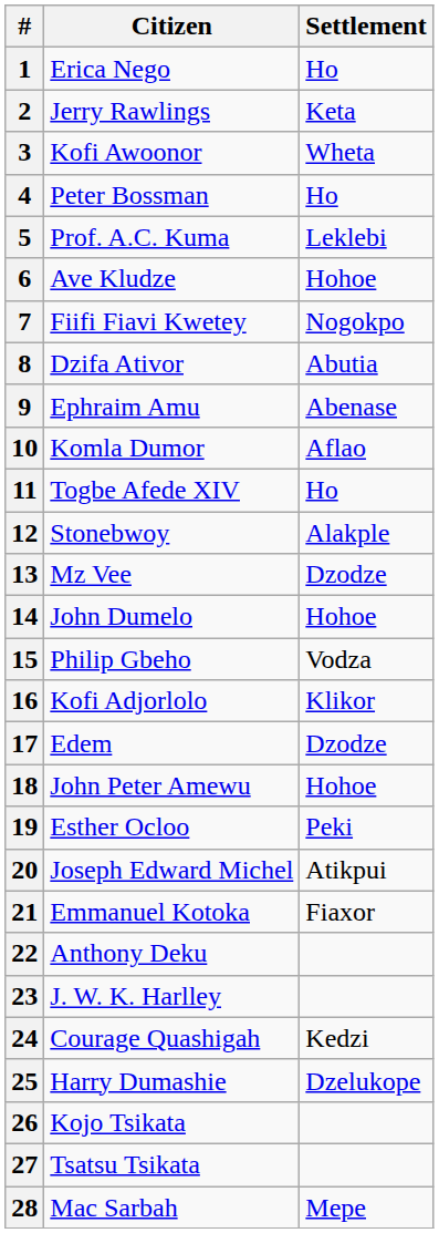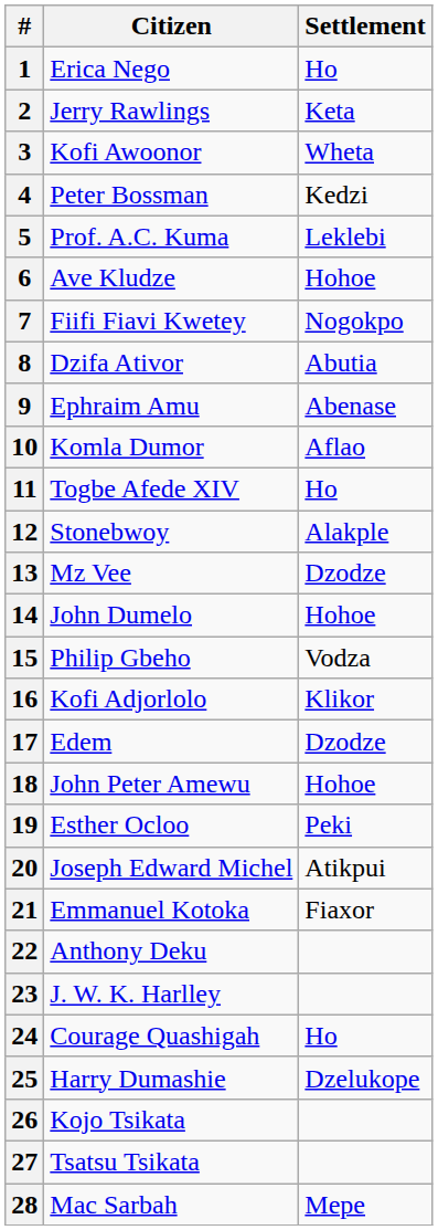 <table class="wikitable">
 <tr>
 <th>#</th>
 <th>Citizen</th>
 <th>Settlement</th>
 </tr>
 <tr>
 <th>1</th>
 <td><a href='#'>Erica Nego</a></td>
 <td><a href='#'>Ho</a></td>
 </tr>
 <tr>
 <th>2</th>
 <td><a href='#'>Jerry Rawlings</a></td>
 <td><a href='#'>Keta</a></td>
 </tr>
 <tr>
 <th>3</th>
 <td><a href='#'>Kofi Awoonor</a></td>
 <td><a href='#'>Wheta</a></td>
 </tr>
 <tr>
 <th>4</th>
 <td><a href='#'>Peter Bossman</a></td>
-<td><a href='#'>Ho</a></td>
+<td>Kedzi</td>
 </tr>
 <tr>
 <th>5</th>
 <td><a href='#'>Prof. A.C. Kuma</a></td>
 <td><a href='#'>Leklebi</a></td>
 </tr>
 <tr>
 <th>6</th>
 <td><a href='#'>Ave Kludze</a></td>
 <td><a href='#'>Hohoe</a></td>
 </tr>
 <tr>
 <th>7</th>
 <td><a href='#'>Fiifi Fiavi Kwetey</a></td>
 <td><a href='#'>Nogokpo</a></td>
 </tr>
 <tr>
 <th>8</th>
 <td><a href='#'>Dzifa Ativor</a></td>
 <td><a href='#'>Abutia</a></td>
 </tr>
 <tr>
 <th>9</th>
 <td><a href='#'>Ephraim Amu</a></td>
 <td><a href='#'>Abenase</a></td>
 </tr>
 <tr>
 <th>10</th>
 <td><a href='#'>Komla Dumor</a></td>
 <td><a href='#'>Aflao</a></td>
 </tr>
 <tr>
 <th>11</th>
 <td><a href='#'>Togbe Afede XIV</a></td>
 <td><a href='#'>Ho</a></td>
 </tr>
 <tr>
 <th>12</th>
 <td><a href='#'>Stonebwoy</a></td>
 <td><a href='#'>Alakple</a></td>
 </tr>
 <tr>
 <th>13</th>
 <td><a href='#'>Mz Vee</a></td>
 <td><a href='#'>Dzodze</a></td>
 </tr>
 <tr>
 <th>14</th>
 <td><a href='#'>John Dumelo</a></td>
 <td><a href='#'>Hohoe</a></td>
 </tr>
 <tr>
 <th>15</th>
 <td><a href='#'>Philip Gbeho</a></td>
 <td>Vodza</td>
 </tr>
 <tr>
 <th>16</th>
 <td><a href='#'>Kofi Adjorlolo</a></td>
 <td><a href='#'>Klikor</a></td>
 </tr>
 <tr>
 <th>17</th>
 <td><a href='#'>Edem</a></td>
 <td><a href='#'>Dzodze</a></td>
 </tr>
 <tr>
 <th>18</th>
 <td><a href='#'>John Peter Amewu</a></td>
 <td><a href='#'>Hohoe</a></td>
 </tr>
 <tr>
 <th>19</th>
 <td><a href='#'>Esther Ocloo</a></td>
 <td><a href='#'>Peki</a></td>
 </tr>
 <tr>
 <th>20</th>
 <td><a href='#'>Joseph Edward Michel</a></td>
 <td>Atikpui</td>
 </tr>
 <tr>
 <th>21</th>
 <td><a href='#'>Emmanuel Kotoka</a></td>
 <td>Fiaxor</td>
 </tr>
 <tr>
 <th>22</th>
 <td><a href='#'>Anthony Deku</a></td>
 <td></td>
 </tr>
 <tr>
 <th>23</th>
 <td><a href='#'>J. W. K. Harlley</a></td>
 <td></td>
 </tr>
 <tr>
 <th>24</th>
 <td><a href='#'>Courage Quashigah</a></td>
-<td>Kedzi</td>
+<td><a href='#'>Ho</a></td>
 </tr>
 <tr>
 <th>25</th>
 <td><a href='#'>Harry Dumashie</a></td>
 <td><a href='#'>Dzelukope</a></td>
 </tr>
 <tr>
 <th>26</th>
 <td><a href='#'>Kojo Tsikata</a></td>
 <td></td>
 </tr>
 <tr>
 <th>27</th>
 <td><a href='#'>Tsatsu Tsikata</a></td>
 <td></td>
 </tr>
 <tr>
 <th>28</th>
 <td><a href='#'>Mac Sarbah</a></td>
 <td><a href='#'>Mepe</a></td>
 </tr>
 </table>
